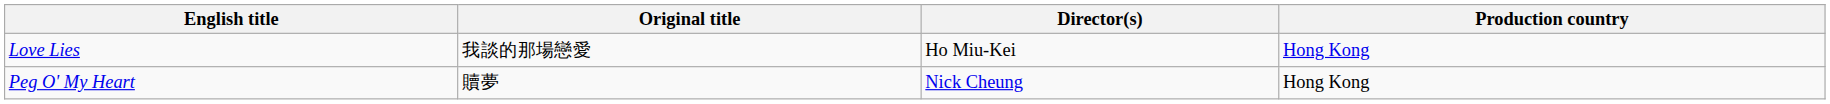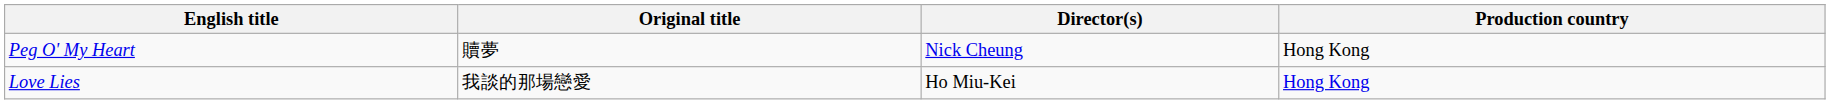 <table class="wikitable sortable" style="width:100%; margin-bottom:5px">
 <tr>
 <th>English title</th>
 <th>Original title</th>
 <th>Director(s)</th>
 <th>Production country</th>
 </tr>
 <tr>
+<td><em><a href='#'>Peg O' My Heart</a></em></td>
+<td>贖夢</td>
+<td><a href='#'>Nick Cheung</a></td>
+<td>Hong Kong</td>
+</tr>
+<tr>
 <td><em><a href='#'>Love Lies</a></em></td>
 <td>我談的那場戀愛</td>
 <td>Ho Miu-Kei</td>
 <td><a href='#'>Hong Kong</a></td>
 </tr>
-<tr>
-<td><em><a href='#'>Peg O' My Heart</a></em></td>
-<td>贖夢</td>
-<td><a href='#'>Nick Cheung</a></td>
-<td>Hong Kong</td>
-</tr>
 </table>
